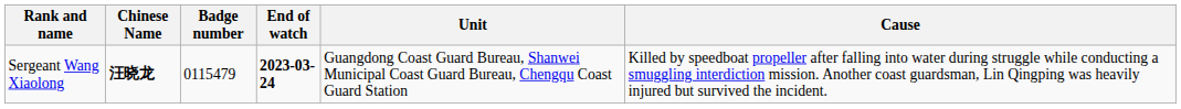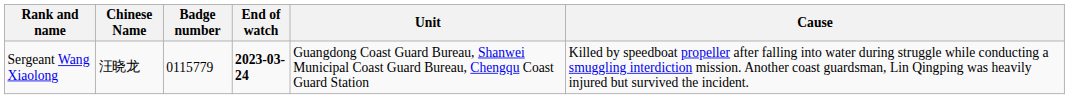 <table class="wikitable">
 <tr>
 <th>Rank and name</th>
 <th>Chinese Name</th>
 <th>Badge number</th>
 <th>End of watch</th>
 <th>Unit</th>
 <th>Cause</th>
 </tr>
 <tr>
 <td>Sergeant <a href='#'>Wang Xiaolong</a></td>
-<td><strong>汪晓龙</strong></td>
-<td>0115479</td>
+<td>汪晓龙</td>
+<td>0115779</td>
 <td><strong>2023-03-24</strong></td>
 <td>Guangdong Coast Guard Bureau, <a href='#'>Shanwei</a> Municipal Coast Guard Bureau, <a href='#'>Chengqu</a> Coast Guard Station</td>
 <td>Killed by speedboat <a href='#'>propeller</a> after falling into water during struggle while conducting a <a href='#'>smuggling interdiction</a> mission. Another coast guardsman, Lin Qingping was heavily injured but survived the incident.</td>
 </tr>
 </table>
